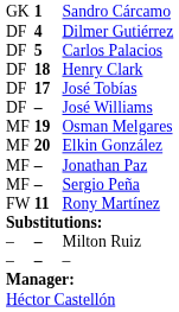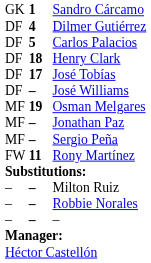 <table style = "font-size: 90%" cellspacing = "0" cellpadding = "0">
 <tr>
 <td colspan = 4></td>
 </tr>
 <tr>
 <th style="width:25px;"></th>
 <th style="width:25px;"></th>
 </tr>
 <tr>
 <td>GK</td>
 <td><strong>1</strong></td>
 <td> <a href='#'>Sandro Cárcamo</a></td>
 </tr>
 <tr>
 <td>DF</td>
 <td><strong>4</strong></td>
 <td> <a href='#'>Dilmer Gutiérrez</a></td>
 </tr>
 <tr>
 <td>DF</td>
 <td><strong>5</strong></td>
 <td> <a href='#'>Carlos Palacios</a></td>
 </tr>
 <tr>
 <td>DF</td>
 <td><strong>18</strong></td>
 <td> <a href='#'>Henry Clark</a></td>
 </tr>
 <tr>
 <td>DF</td>
 <td><strong>17</strong></td>
 <td> <a href='#'>José Tobías</a></td>
 </tr>
 <tr>
 <td>DF</td>
 <td><strong>–</strong></td>
 <td> <a href='#'>José Williams</a></td>
 </tr>
 <tr>
 <td>MF</td>
 <td><strong>19</strong></td>
 <td> <a href='#'>Osman Melgares</a></td>
 </tr>
 <tr>
 <td>MF</td>
-<td><strong>20</strong></td>
-<td> <a href='#'>Elkin González</a></td>
-<td></td>
-<td></td>
-</tr>
-<tr>
-<td>MF</td>
 <td><strong>–</strong></td>
 <td> <a href='#'>Jonathan Paz</a></td>
 <td></td>
 <td></td>
 </tr>
 <tr>
 <td>MF</td>
 <td><strong>–</strong></td>
 <td> <a href='#'>Sergio Peña</a></td>
 </tr>
 <tr>
 <td>FW</td>
 <td><strong>11</strong></td>
 <td> <a href='#'>Rony Martínez</a></td>
 </tr>
 <tr>
 <td colspan = 3><strong>Substitutions:</strong></td>
 </tr>
 <tr>
 <td>–</td>
 <td><strong>–</strong></td>
 <td> Milton Ruiz</td>
 <td></td>
 <td></td>
 </tr>
 <tr>
 <td>–</td>
 <td><strong>–</strong></td>
+<td> <a href='#'>Robbie Norales</a></td>
+<td></td>
+<td></td>
+</tr>
+<tr>
+<td>–</td>
+<td><strong>–</strong></td>
 <td> –</td>
 </tr>
 <tr>
 <td colspan = 3><strong>Manager:</strong></td>
 </tr>
 <tr>
 <td colspan = 3> <a href='#'>Héctor Castellón</a></td>
 </tr>
 </table>
